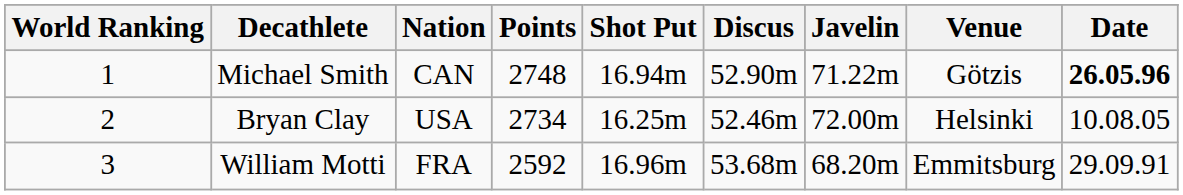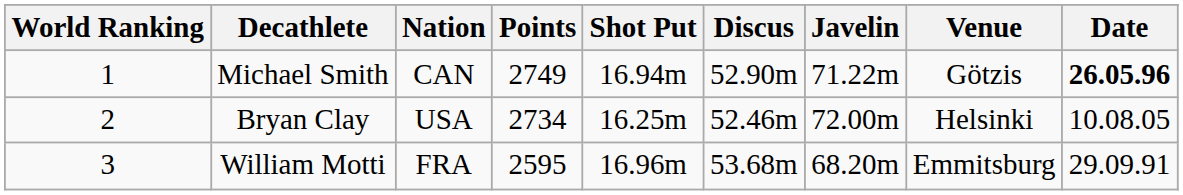 <table class="wikitable"  style="text-align:center;">
 <tr>
 <th>World Ranking</th>
 <th>Decathlete</th>
 <th>Nation</th>
 <th>Points</th>
 <th>Shot Put</th>
 <th>Discus</th>
 <th>Javelin</th>
 <th>Venue</th>
 <th>Date</th>
 </tr>
 <tr>
 <td>1</td>
 <td>Michael Smith</td>
 <td>CAN</td>
-<td>2748</td>
+<td>2749</td>
 <td>16.94m</td>
 <td>52.90m</td>
 <td>71.22m</td>
 <td>Götzis</td>
 <td><strong>26.05.96</strong></td>
 </tr>
 <tr>
 <td>2</td>
 <td>Bryan Clay</td>
 <td>USA</td>
 <td>2734</td>
 <td>16.25m</td>
 <td>52.46m</td>
 <td>72.00m</td>
 <td>Helsinki</td>
 <td>10.08.05</td>
 </tr>
 <tr>
 <td>3</td>
 <td>William Motti</td>
 <td>FRA</td>
-<td>2592</td>
+<td>2595</td>
 <td>16.96m</td>
 <td>53.68m</td>
 <td>68.20m</td>
 <td>Emmitsburg</td>
 <td>29.09.91</td>
 </tr>
 </table>
